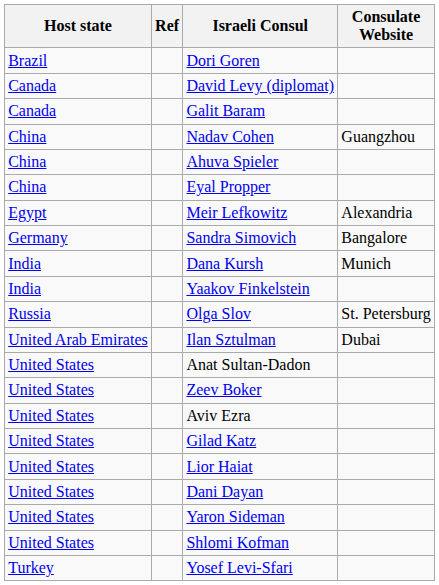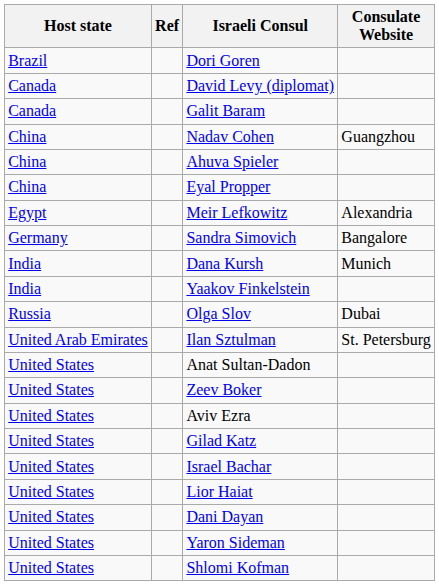 <table class=wikitable>
 <tr>
 <th>Host state<br></th>
 <th>Ref</th>
 <th>Israeli Consul</th>
 <th>Consulate<br>Website</th>
 </tr>
 <tr>
 <td><a href='#'>Brazil</a></td>
 <td></td>
 <td><a href='#'>Dori Goren</a></td>
 <td></td>
 </tr>
 <tr>
 <td><a href='#'>Canada</a></td>
 <td></td>
 <td><a href='#'>David Levy (diplomat)</a></td>
 <td></td>
 </tr>
 <tr>
 <td><a href='#'>Canada</a></td>
 <td></td>
 <td><a href='#'>Galit Baram</a></td>
 <td></td>
 </tr>
 <tr>
 <td><a href='#'>China</a></td>
 <td></td>
 <td><a href='#'>Nadav Cohen</a></td>
 <td>Guangzhou</td>
 </tr>
 <tr>
 <td><a href='#'>China</a></td>
 <td></td>
 <td><a href='#'>Ahuva Spieler</a></td>
 <td></td>
 </tr>
 <tr>
 <td><a href='#'>China</a></td>
 <td></td>
 <td><a href='#'>Eyal Propper</a></td>
 <td></td>
 </tr>
 <tr>
 <td><a href='#'>Egypt</a></td>
 <td></td>
 <td><a href='#'>Meir Lefkowitz</a></td>
 <td>Alexandria</td>
 </tr>
 <tr>
 <td><a href='#'>Germany</a></td>
 <td></td>
 <td><a href='#'>Sandra Simovich</a></td>
 <td>Bangalore</td>
 </tr>
 <tr>
 <td><a href='#'>India</a></td>
 <td></td>
 <td><a href='#'>Dana Kursh</a></td>
 <td>Munich</td>
 </tr>
 <tr>
 <td><a href='#'>India</a></td>
 <td></td>
 <td><a href='#'>Yaakov Finkelstein</a></td>
 <td></td>
 </tr>
 <tr>
 <td><a href='#'>Russia</a></td>
 <td></td>
 <td><a href='#'>Olga Slov</a></td>
-<td>St. Petersburg</td>
+<td>Dubai</td>
 </tr>
 <tr>
 <td><a href='#'>United Arab Emirates</a></td>
 <td></td>
 <td><a href='#'>Ilan Sztulman</a></td>
-<td>Dubai</td>
+<td>St. Petersburg</td>
 </tr>
 <tr>
 <td><a href='#'>United States</a></td>
 <td></td>
 <td>Anat Sultan-Dadon</td>
 <td></td>
 </tr>
 <tr>
 <td><a href='#'>United States</a></td>
 <td></td>
 <td><a href='#'>Zeev Boker</a></td>
 <td></td>
 </tr>
 <tr>
 <td><a href='#'>United States</a></td>
 <td></td>
 <td>Aviv Ezra</td>
 <td></td>
 </tr>
 <tr>
 <td><a href='#'>United States</a></td>
 <td></td>
 <td><a href='#'>Gilad Katz</a></td>
 <td></td>
 </tr>
 <tr>
 <td><a href='#'>United States</a></td>
 <td></td>
+<td><a href='#'>Israel Bachar</a></td>
+<td></td>
+</tr>
+<tr>
+<td><a href='#'>United States</a></td>
+<td></td>
 <td><a href='#'>Lior Haiat</a></td>
 <td></td>
 </tr>
 <tr>
 <td><a href='#'>United States</a></td>
 <td></td>
 <td><a href='#'>Dani Dayan</a></td>
 <td></td>
 </tr>
 <tr>
 <td><a href='#'>United States</a></td>
 <td></td>
 <td><a href='#'>Yaron Sideman</a></td>
 <td></td>
 </tr>
 <tr>
 <td><a href='#'>United States</a></td>
 <td></td>
 <td><a href='#'>Shlomi Kofman</a></td>
 <td></td>
 </tr>
-<tr>
-<td><a href='#'>Turkey</a></td>
-<td></td>
-<td><a href='#'>Yosef Levi-Sfari</a></td>
-<td></td>
-</tr>
 </table>
